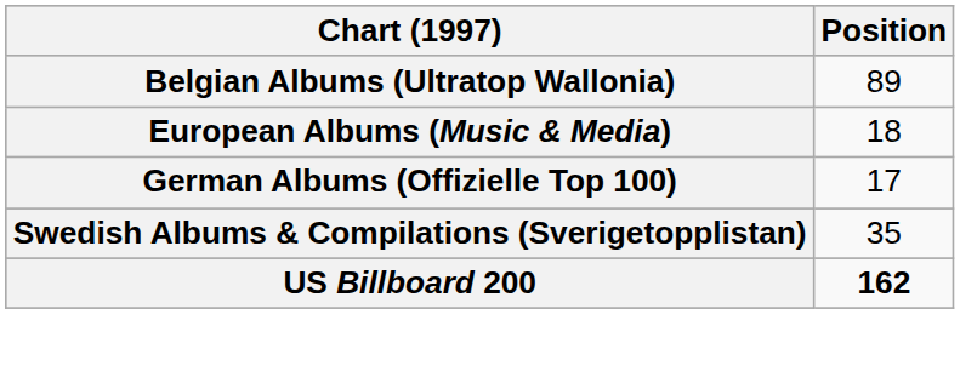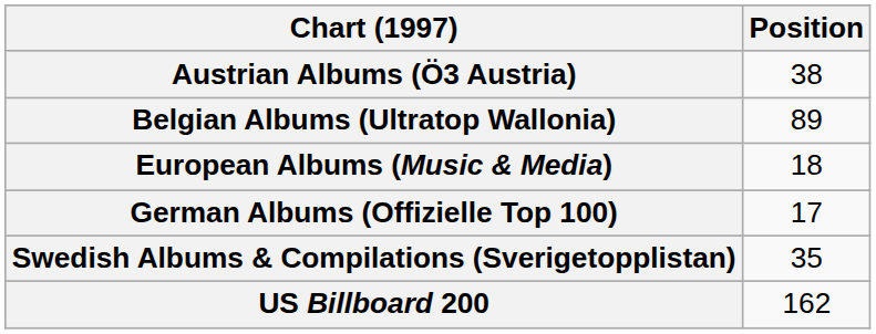 <table class="wikitable sortable plainrowheaders" style="text-align:center">
 <tr>
 <th scope="col">Chart (1997)</th>
 <th scope="col">Position</th>
+</tr>
+<tr>
+<th scope="row">Austrian Albums (Ö3 Austria)</th>
+<td>38</td>
 </tr>
 <tr>
 <th scope="row">Belgian Albums (Ultratop Wallonia)</th>
 <td>89</td>
 </tr>
 <tr>
 <th scope="row">European Albums (<em>Music & Media</em>)</th>
 <td>18</td>
 </tr>
 <tr>
 <th scope="row">German Albums (Offizielle Top 100)</th>
 <td>17</td>
 </tr>
 <tr>
 <th scope="row">Swedish Albums & Compilations (Sverigetopplistan)</th>
 <td>35</td>
 </tr>
 <tr>
 <th scope="row">US <em>Billboard</em> 200</th>
-<td><strong>162</strong></td>
+<td>162</td>
 </tr>
 </table>
